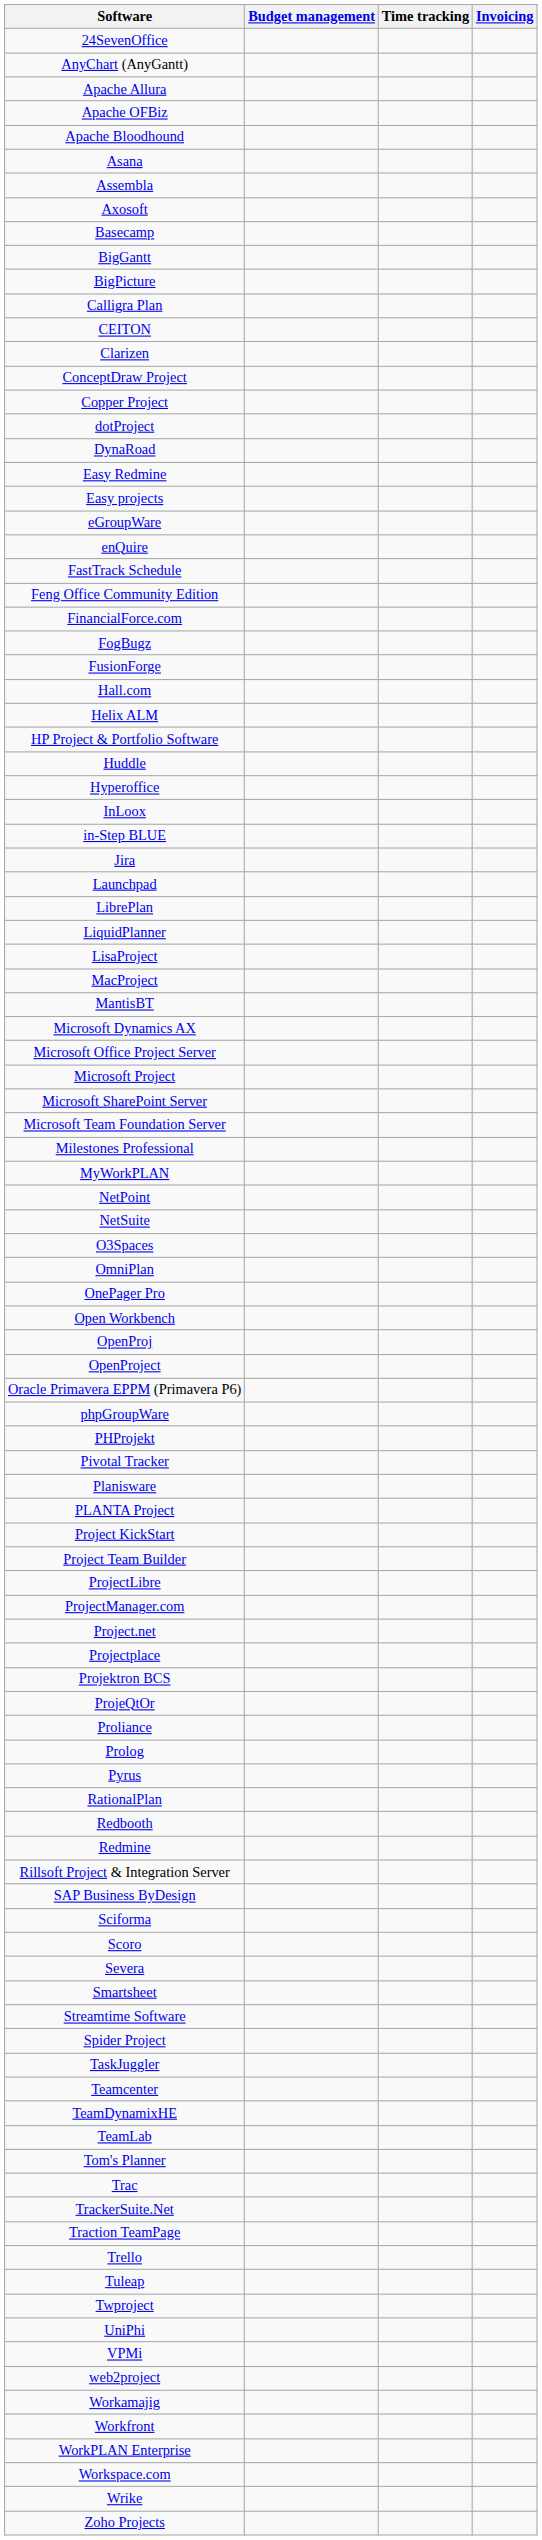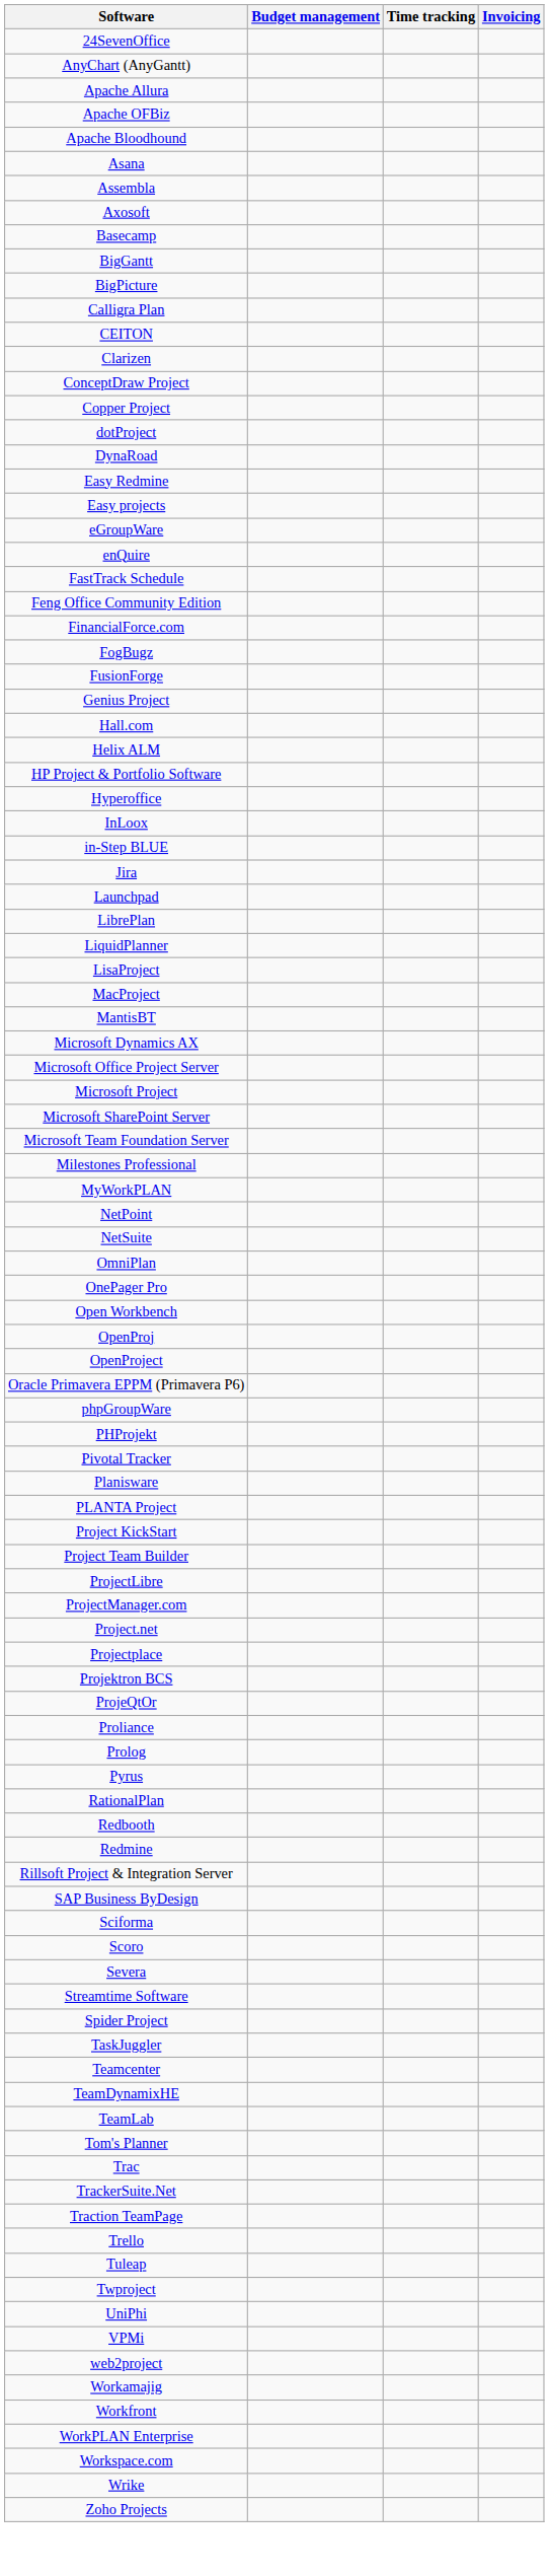 <table class="wikitable sortable sticky-header" style="font-size: smaller; text-align: center;">
 <tr>
 <th><strong>Software</strong></th>
 <th><a href='#'>Budget management</a></th>
 <th>Time tracking</th>
 <th><a href='#'>Invoicing</a></th>
 </tr>
 <tr>
 <td><a href='#'>24SevenOffice</a></td>
 <td></td>
 <td></td>
 <td></td>
 </tr>
 <tr>
 <td><a href='#'>AnyChart</a> (AnyGantt)</td>
 <td></td>
 <td></td>
 <td></td>
 </tr>
 <tr>
 <td><a href='#'>Apache Allura</a></td>
 <td></td>
 <td></td>
 <td></td>
 </tr>
 <tr>
 <td><a href='#'>Apache OFBiz</a></td>
 <td></td>
 <td></td>
 <td></td>
 </tr>
 <tr>
 <td><a href='#'>Apache Bloodhound</a></td>
 <td></td>
 <td></td>
 <td></td>
 </tr>
 <tr>
 <td><a href='#'>Asana</a></td>
 <td></td>
 <td></td>
 <td></td>
 </tr>
 <tr>
 <td><a href='#'>Assembla</a></td>
 <td></td>
 <td></td>
 <td></td>
 </tr>
 <tr>
 <td><a href='#'>Axosoft</a></td>
 <td></td>
 <td></td>
 <td></td>
 </tr>
 <tr>
 <td><a href='#'>Basecamp</a></td>
 <td></td>
 <td></td>
 <td></td>
 </tr>
 <tr>
 <td><a href='#'>BigGantt</a></td>
 <td></td>
 <td></td>
 <td></td>
 </tr>
 <tr>
 <td><a href='#'>BigPicture</a></td>
 <td></td>
 <td></td>
 <td></td>
 </tr>
 <tr>
 <td><a href='#'>Calligra Plan</a></td>
 <td></td>
 <td></td>
 <td></td>
 </tr>
 <tr>
 <td><a href='#'>CEITON</a></td>
 <td></td>
 <td></td>
 <td></td>
 </tr>
 <tr>
 <td><a href='#'>Clarizen</a></td>
 <td></td>
 <td></td>
 <td></td>
 </tr>
 <tr>
 <td><a href='#'>ConceptDraw Project</a></td>
 <td></td>
 <td></td>
 <td></td>
 </tr>
 <tr>
 <td><a href='#'>Copper Project</a></td>
 <td></td>
 <td></td>
 <td></td>
 </tr>
 <tr>
 <td><a href='#'>dotProject</a></td>
 <td></td>
 <td></td>
 <td></td>
 </tr>
 <tr>
 <td><a href='#'>DynaRoad</a></td>
 <td></td>
 <td></td>
 <td></td>
 </tr>
 <tr>
 <td><a href='#'>Easy Redmine</a></td>
 <td></td>
 <td></td>
 <td></td>
 </tr>
 <tr>
 <td><a href='#'>Easy projects</a></td>
 <td></td>
 <td></td>
 <td></td>
 </tr>
 <tr>
 <td><a href='#'>eGroupWare</a></td>
 <td></td>
 <td></td>
 <td></td>
 </tr>
 <tr>
 <td><a href='#'>enQuire</a></td>
 <td></td>
 <td></td>
 <td></td>
 </tr>
 <tr>
 <td><a href='#'>FastTrack Schedule</a></td>
 <td></td>
 <td></td>
 <td></td>
 </tr>
 <tr>
 <td><a href='#'>Feng Office Community Edition</a></td>
 <td></td>
 <td></td>
 <td></td>
 </tr>
 <tr>
 <td><a href='#'>FinancialForce.com</a></td>
 <td></td>
 <td></td>
 <td></td>
 </tr>
 <tr>
 <td><a href='#'>FogBugz</a></td>
 <td></td>
 <td></td>
 <td></td>
 </tr>
 <tr>
 <td><a href='#'>FusionForge</a></td>
 <td></td>
 <td></td>
 <td></td>
 </tr>
 <tr>
+<td><a href='#'>Genius Project</a></td>
+<td></td>
+<td></td>
+<td></td>
+</tr>
+<tr>
 <td><a href='#'>Hall.com</a></td>
 <td></td>
 <td></td>
 <td></td>
 </tr>
 <tr>
 <td><a href='#'>Helix ALM</a></td>
 <td></td>
 <td></td>
 <td></td>
 </tr>
 <tr>
 <td><a href='#'>HP Project & Portfolio Software</a></td>
-<td></td>
-<td></td>
-<td></td>
-</tr>
-<tr>
-<td><a href='#'>Huddle</a></td>
 <td></td>
 <td></td>
 <td></td>
 </tr>
 <tr>
 <td><a href='#'>Hyperoffice</a></td>
 <td></td>
 <td></td>
 <td></td>
 </tr>
 <tr>
 <td><a href='#'>InLoox</a></td>
 <td></td>
 <td></td>
 <td></td>
 </tr>
 <tr>
 <td><a href='#'>in-Step BLUE</a></td>
 <td></td>
 <td></td>
 <td></td>
 </tr>
 <tr>
 <td><a href='#'>Jira</a></td>
 <td></td>
 <td></td>
 <td></td>
 </tr>
 <tr>
 <td><a href='#'>Launchpad</a></td>
 <td></td>
 <td></td>
 <td></td>
 </tr>
 <tr>
 <td><a href='#'>LibrePlan</a></td>
 <td></td>
 <td></td>
 <td></td>
 </tr>
 <tr>
 <td><a href='#'>LiquidPlanner</a></td>
 <td></td>
 <td></td>
 <td></td>
 </tr>
 <tr>
 <td><a href='#'>LisaProject</a></td>
 <td></td>
 <td></td>
 <td></td>
 </tr>
 <tr>
 <td><a href='#'>MacProject</a></td>
 <td></td>
 <td></td>
 <td></td>
 </tr>
 <tr>
 <td><a href='#'>MantisBT</a></td>
 <td></td>
 <td></td>
 <td></td>
 </tr>
 <tr>
 <td><a href='#'>Microsoft Dynamics AX</a></td>
 <td></td>
 <td></td>
 <td></td>
 </tr>
 <tr>
 <td><a href='#'>Microsoft Office Project Server</a></td>
 <td></td>
 <td></td>
 <td></td>
 </tr>
 <tr>
 <td><a href='#'>Microsoft Project</a></td>
 <td></td>
 <td></td>
 <td></td>
 </tr>
 <tr>
 <td><a href='#'>Microsoft SharePoint Server</a></td>
 <td></td>
 <td></td>
 <td></td>
 </tr>
 <tr>
 <td><a href='#'>Microsoft Team Foundation Server</a></td>
 <td></td>
 <td></td>
 <td></td>
 </tr>
 <tr>
 <td><a href='#'>Milestones Professional</a></td>
 <td></td>
 <td></td>
 <td></td>
 </tr>
 <tr>
 <td><a href='#'>MyWorkPLAN</a></td>
 <td></td>
 <td></td>
 <td></td>
 </tr>
 <tr>
 <td><a href='#'>NetPoint</a></td>
 <td></td>
 <td></td>
 <td></td>
 </tr>
 <tr>
 <td><a href='#'>NetSuite</a></td>
-<td></td>
-<td></td>
-<td></td>
-</tr>
-<tr>
-<td><a href='#'>O3Spaces</a></td>
 <td></td>
 <td></td>
 <td></td>
 </tr>
 <tr>
 <td><a href='#'>OmniPlan</a></td>
 <td></td>
 <td></td>
 <td></td>
 </tr>
 <tr>
 <td><a href='#'>OnePager Pro</a></td>
 <td></td>
 <td></td>
 <td></td>
 </tr>
 <tr>
 <td><a href='#'>Open Workbench</a></td>
 <td></td>
 <td></td>
 <td></td>
 </tr>
 <tr>
 <td><a href='#'>OpenProj</a></td>
 <td></td>
 <td></td>
 <td></td>
 </tr>
 <tr>
 <td><a href='#'>OpenProject</a></td>
 <td></td>
 <td></td>
 <td></td>
 </tr>
 <tr>
 <td><a href='#'>Oracle Primavera EPPM</a> (Primavera P6)</td>
 <td></td>
 <td></td>
 <td></td>
 </tr>
 <tr>
 <td><a href='#'>phpGroupWare</a></td>
 <td></td>
 <td></td>
 <td></td>
 </tr>
 <tr>
 <td><a href='#'>PHProjekt</a></td>
 <td></td>
 <td></td>
 <td></td>
 </tr>
 <tr>
 <td><a href='#'>Pivotal Tracker</a></td>
 <td></td>
 <td></td>
 <td></td>
 </tr>
 <tr>
 <td><a href='#'>Planisware</a></td>
 <td></td>
 <td></td>
 <td></td>
 </tr>
 <tr>
 <td><a href='#'>PLANTA Project</a></td>
 <td></td>
 <td></td>
 <td></td>
 </tr>
 <tr>
 <td><a href='#'>Project KickStart</a></td>
 <td></td>
 <td></td>
 <td></td>
 </tr>
 <tr>
 <td><a href='#'>Project Team Builder</a></td>
 <td></td>
 <td></td>
 <td></td>
 </tr>
 <tr>
 <td><a href='#'>ProjectLibre</a></td>
 <td></td>
 <td></td>
 <td></td>
 </tr>
 <tr>
 <td><a href='#'>ProjectManager.com</a></td>
 <td></td>
 <td></td>
 <td></td>
 </tr>
 <tr>
 <td><a href='#'>Project.net</a></td>
 <td></td>
 <td></td>
 <td></td>
 </tr>
 <tr>
 <td><a href='#'>Projectplace</a></td>
 <td></td>
 <td></td>
 <td></td>
 </tr>
 <tr>
 <td><a href='#'>Projektron BCS</a></td>
 <td></td>
 <td></td>
 <td></td>
 </tr>
 <tr>
 <td><a href='#'>ProjeQtOr</a></td>
 <td></td>
 <td></td>
 <td></td>
 </tr>
 <tr |->
 <td><a href='#'>Proliance</a></td>
 <td></td>
 <td></td>
 <td></td>
 </tr>
 <tr>
 <td><a href='#'>Prolog</a></td>
 <td></td>
 <td></td>
 <td></td>
 </tr>
 <tr>
 <td><a href='#'>Pyrus</a></td>
 <td></td>
 <td></td>
 <td></td>
 </tr>
 <tr>
 <td><a href='#'>RationalPlan</a></td>
 <td></td>
 <td></td>
 <td></td>
 </tr>
 <tr>
 <td><a href='#'>Redbooth</a></td>
 <td></td>
 <td></td>
 <td></td>
 </tr>
 <tr>
 <td><a href='#'>Redmine</a></td>
 <td></td>
 <td></td>
 <td></td>
 </tr>
 <tr>
 <td><a href='#'>Rillsoft Project</a> & Integration Server</td>
 <td></td>
 <td></td>
 <td></td>
 </tr>
 <tr>
 <td><a href='#'>SAP Business ByDesign</a></td>
 <td></td>
 <td></td>
 <td></td>
 </tr>
 <tr>
 <td><a href='#'>Sciforma</a></td>
 <td></td>
 <td></td>
 <td></td>
 </tr>
 <tr>
 <td><a href='#'>Scoro</a></td>
 <td></td>
 <td></td>
 <td></td>
 </tr>
 <tr>
 <td><a href='#'>Severa</a></td>
 <td></td>
 <td></td>
 <td></td>
 </tr>
 <tr>
-<td><a href='#'>Smartsheet</a></td>
-<td></td>
-<td></td>
-<td></td>
-</tr>
-<tr>
 <td><a href='#'>Streamtime Software</a></td>
 <td></td>
 <td></td>
 <td></td>
 </tr>
 <tr>
 <td><a href='#'>Spider Project</a></td>
 <td></td>
 <td></td>
 <td></td>
 </tr>
 <tr>
 <td><a href='#'>TaskJuggler</a></td>
 <td></td>
 <td></td>
 <td></td>
 </tr>
 <tr>
 <td><a href='#'>Teamcenter</a></td>
 <td></td>
 <td></td>
 <td></td>
 </tr>
 <tr>
 <td><a href='#'>TeamDynamixHE</a></td>
 <td></td>
 <td></td>
 <td></td>
 </tr>
 <tr>
 <td><a href='#'>TeamLab</a></td>
 <td></td>
 <td></td>
 <td></td>
 </tr>
 <tr>
 <td><a href='#'>Tom's Planner</a></td>
 <td></td>
 <td></td>
 <td></td>
 </tr>
 <tr>
 <td><a href='#'>Trac</a></td>
 <td></td>
 <td></td>
 <td></td>
 </tr>
 <tr>
 <td><a href='#'>TrackerSuite.Net</a></td>
 <td></td>
 <td></td>
 <td></td>
 </tr>
 <tr>
 <td><a href='#'>Traction TeamPage</a></td>
 <td></td>
 <td></td>
 <td></td>
 </tr>
 <tr>
 <td><a href='#'>Trello</a></td>
 <td></td>
 <td></td>
 <td></td>
 </tr>
 <tr>
 <td><a href='#'>Tuleap</a></td>
 <td></td>
 <td></td>
 <td></td>
 </tr>
 <tr>
 <td><a href='#'>Twproject</a></td>
 <td></td>
 <td></td>
 <td></td>
 </tr>
 <tr>
 <td><a href='#'>UniPhi</a></td>
 <td></td>
 <td></td>
 <td></td>
 </tr>
 <tr>
 <td><a href='#'>VPMi</a></td>
 <td></td>
 <td></td>
 <td></td>
 </tr>
 <tr>
 <td><a href='#'>web2project</a></td>
 <td></td>
 <td></td>
 <td></td>
 </tr>
 <tr>
 <td><a href='#'>Workamajig</a></td>
 <td></td>
 <td></td>
 <td></td>
 </tr>
 <tr>
 <td><a href='#'>Workfront</a></td>
 <td></td>
 <td></td>
 <td></td>
 </tr>
 <tr>
 <td><a href='#'>WorkPLAN Enterprise</a></td>
 <td></td>
 <td></td>
 <td></td>
 </tr>
 <tr>
 <td><a href='#'>Workspace.com</a></td>
 <td></td>
 <td></td>
 <td></td>
 </tr>
 <tr>
 <td><a href='#'>Wrike</a></td>
 <td></td>
 <td></td>
 <td></td>
 </tr>
 <tr>
 <td><a href='#'>Zoho Projects</a></td>
 <td></td>
 <td></td>
 <td></td>
 </tr>
 </table>
